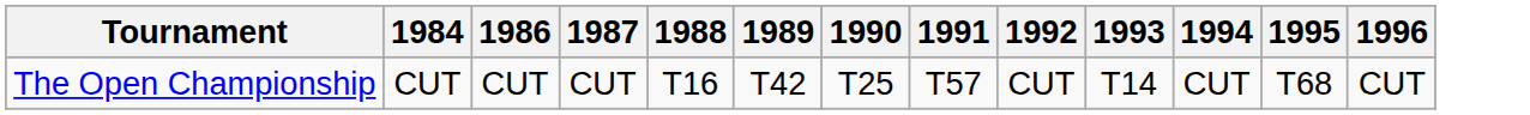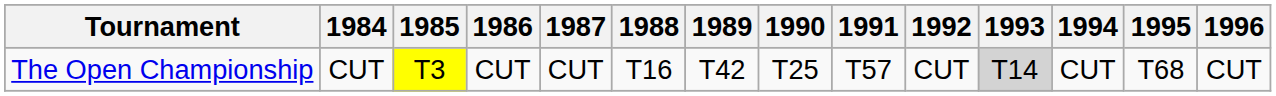 <table class="wikitable" style="font-size:95%;text-align:center;">
 <tr>
 <th>Tournament</th>
 <th>1984</th>
+<th>1985</th>
 <th>1986</th>
 <th>1987</th>
 <th>1988</th>
 <th>1989</th>
 <th>1990</th>
 <th>1991</th>
 <th>1992</th>
 <th>1993</th>
 <th>1994</th>
 <th>1995</th>
 <th>1996</th>
 </tr>
 <tr>
 <td align=left><a href='#'>The Open Championship</a></td>
 <td>CUT</td>
+<td style="background:yellow;">T3</td>
 <td>CUT</td>
 <td>CUT</td>
 <td>T16</td>
 <td>T42</td>
 <td>T25</td>
 <td>T57</td>
 <td>CUT</td>
-<td>T14</td>
+<td style="background: lightgrey;">T14</td>
 <td>CUT</td>
 <td>T68</td>
 <td>CUT</td>
 </tr>
 </table>
